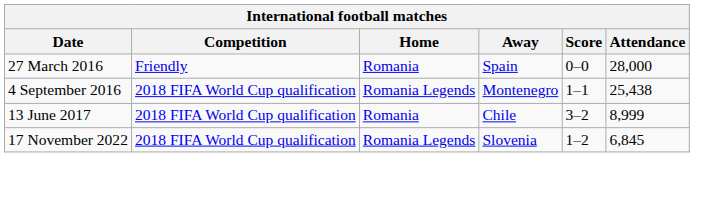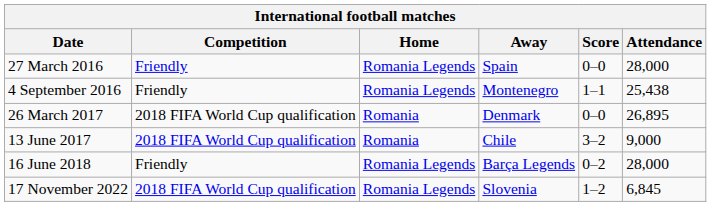 <table class="wikitable" style="text-align: left;font-size:100%;">
 <tr>
 <th colspan=6>International football matches</th>
 </tr>
 <tr>
 <th>Date</th>
 <th>Competition</th>
 <th>Home</th>
 <th>Away</th>
 <th>Score</th>
 <th>Attendance</th>
 </tr>
 <tr>
 <td>27 March 2016</td>
 <td><a href='#'>Friendly</a></td>
-<td> <a href='#'>Romania</a></td>
+<td> <a href='#'>Romania Legends</a></td>
 <td> <a href='#'>Spain</a></td>
 <td>0–0</td>
 <td>28,000</td>
 </tr>
 <tr>
 <td>4 September 2016</td>
-<td><a href='#'>2018 FIFA World Cup qualification</a></td>
+<td>Friendly</td>
 <td> <a href='#'>Romania Legends</a></td>
 <td> <a href='#'>Montenegro</a></td>
 <td>1–1</td>
 <td>25,438</td>
+</tr>
+<tr>
+<td>26 March 2017</td>
+<td>2018 FIFA World Cup qualification</td>
+<td> <a href='#'>Romania</a></td>
+<td> <a href='#'>Denmark</a></td>
+<td>0–0</td>
+<td>26,895</td>
 </tr>
 <tr>
 <td>13 June 2017</td>
 <td><a href='#'>2018 FIFA World Cup qualification</a></td>
 <td> <a href='#'>Romania</a></td>
 <td> <a href='#'>Chile</a></td>
 <td>3–2</td>
-<td>8,999</td>
+<td>9,000</td>
+</tr>
+<tr>
+<td>16 June 2018</td>
+<td>Friendly</td>
+<td> <a href='#'>Romania Legends</a></td>
+<td> <a href='#'>Barça Legends</a></td>
+<td>0–2</td>
+<td>28,000</td>
 </tr>
 <tr>
 <td>17 November 2022</td>
 <td><a href='#'>2018 FIFA World Cup qualification</a></td>
 <td> <a href='#'>Romania Legends</a></td>
 <td> <a href='#'>Slovenia</a></td>
 <td>1–2</td>
 <td>6,845</td>
 </tr>
 </table>
